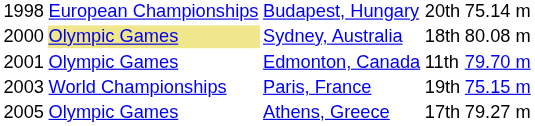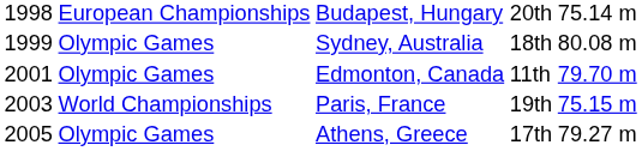 <table>
 <tr>
 <td>1998</td>
 <td><a href='#'>European Championships</a></td>
 <td><a href='#'>Budapest, Hungary</a></td>
 <td>20th</td>
 <td>75.14 m</td>
 </tr>
 <tr>
-<td>2000</td>
-<td style="background: khaki;"><a href='#'>Olympic Games</a></td>
+<td>1999</td>
+<td><a href='#'>Olympic Games</a></td>
 <td><a href='#'>Sydney, Australia</a></td>
 <td>18th</td>
 <td>80.08 m</td>
 </tr>
 <tr>
 <td>2001</td>
 <td><a href='#'>Olympic Games</a></td>
 <td><a href='#'>Edmonton, Canada</a></td>
 <td>11th</td>
 <td><a href='#'>79.70 m</a></td>
 </tr>
 <tr>
 <td>2003</td>
 <td><a href='#'>World Championships</a></td>
 <td><a href='#'>Paris, France</a></td>
 <td>19th</td>
 <td><a href='#'>75.15 m</a></td>
 </tr>
 <tr>
 <td>2005</td>
 <td><a href='#'>Olympic Games</a></td>
 <td><a href='#'>Athens, Greece</a></td>
 <td>17th</td>
 <td>79.27 m</td>
 </tr>
 </table>
